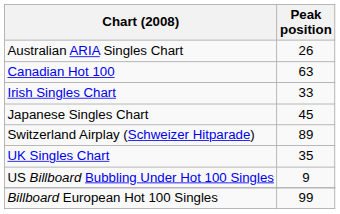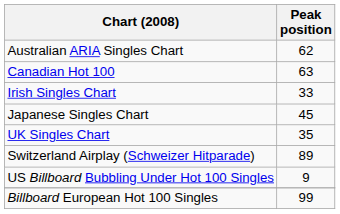 <table class="wikitable">
 <tr>
 <th>Chart (2008)</th>
 <th>Peak<br>position</th>
 </tr>
 <tr>
 <td>Australian <a href='#'>ARIA</a> Singles Chart</td>
-<td style="text-align:center;">26</td>
+<td style="text-align:center;">62</td>
 </tr>
 <tr>
 <td><a href='#'>Canadian Hot 100</a></td>
 <td style="text-align:center;">63</td>
 </tr>
 <tr>
 <td><a href='#'>Irish Singles Chart</a></td>
 <td style="text-align:center;">33</td>
 </tr>
 <tr>
 <td>Japanese Singles Chart</td>
 <td style="text-align:center;">45</td>
 </tr>
 <tr>
+<td><a href='#'>UK Singles Chart</a></td>
+<td style="text-align:center;">35</td>
+</tr>
+<tr>
 <td>Switzerland Airplay (<a href='#'>Schweizer Hitparade</a>)</td>
 <td style="text-align:center;">89</td>
-</tr>
-<tr>
-<td><a href='#'>UK Singles Chart</a></td>
-<td style="text-align:center;">35</td>
 </tr>
 <tr>
 <td>US <em>Billboard</em> <a href='#'>Bubbling Under Hot 100 Singles</a></td>
 <td style="text-align:center;">9</td>
 </tr>
 <tr>
 </tr>
 <tr>
 <td><em>Billboard</em> European Hot 100 Singles</td>
 <td style="text-align:center;">99</td>
 </tr>
 </table>
